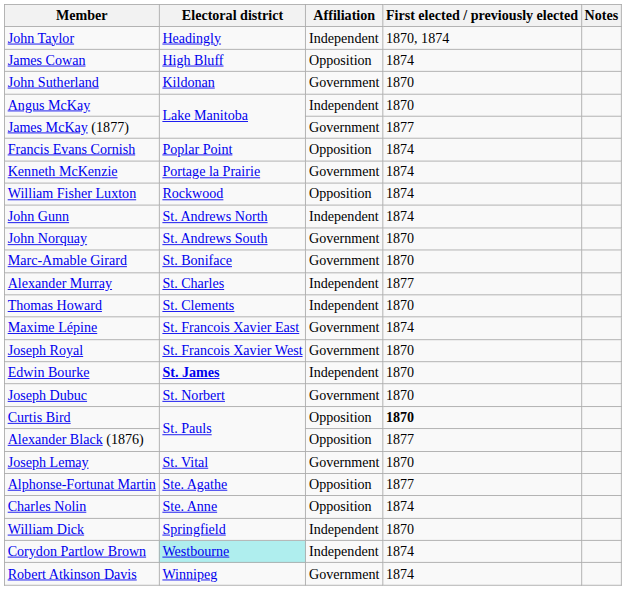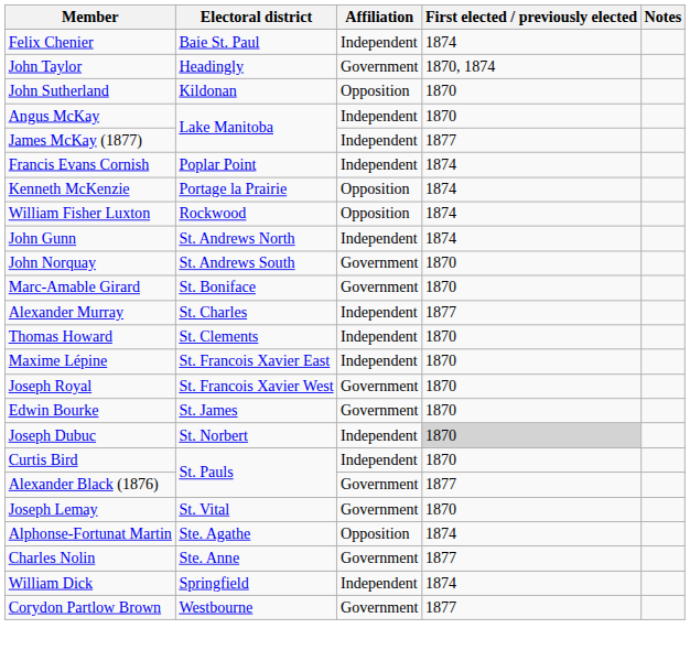 <table class="wikitable sortable">
 <tr>
 <th>Member</th>
 <th>Electoral district</th>
 <th>Affiliation</th>
 <th>First elected / previously elected</th>
 <th>Notes</th>
 </tr>
 <tr>
-<td><a href='#'>John Taylor</a></td>
-<td><a href='#'>Headingly</a></td>
+<td><a href='#'>Felix Chenier</a></td>
+<td><a href='#'>Baie St. Paul</a></td>
 <td>Independent</td>
-<td>1870, 1874</td>
+<td>1874</td>
 <td></td>
 </tr>
 <tr>
-<td><a href='#'>James Cowan</a></td>
-<td><a href='#'>High Bluff</a></td>
-<td>Opposition</td>
-<td>1874</td>
+<td><a href='#'>John Taylor</a></td>
+<td><a href='#'>Headingly</a></td>
+<td>Government</td>
+<td>1870, 1874</td>
 <td></td>
 </tr>
 <tr>
 <td><a href='#'>John Sutherland</a></td>
 <td><a href='#'>Kildonan</a></td>
-<td>Government</td>
+<td>Opposition</td>
 <td>1870</td>
 <td></td>
 </tr>
 <tr>
 <td><a href='#'>Angus McKay</a></td>
 <td rowspan=2><a href='#'>Lake Manitoba</a></td>
 <td>Independent</td>
 <td>1870</td>
 <td></td>
 </tr>
 <tr>
 <td><a href='#'>James McKay</a> (1877)</td>
-<td>Government</td>
+<td>Independent</td>
 <td>1877</td>
 <td></td>
 </tr>
 <tr>
 <td><a href='#'>Francis Evans Cornish</a></td>
 <td><a href='#'>Poplar Point</a></td>
-<td>Opposition</td>
+<td>Independent</td>
 <td>1874</td>
 <td></td>
 </tr>
 <tr>
 <td><a href='#'>Kenneth McKenzie</a></td>
 <td><a href='#'>Portage la Prairie</a></td>
-<td>Government</td>
+<td>Opposition</td>
 <td>1874</td>
 <td></td>
 </tr>
 <tr>
 <td><a href='#'>William Fisher Luxton</a></td>
 <td><a href='#'>Rockwood</a></td>
 <td>Opposition</td>
 <td>1874</td>
 <td></td>
 </tr>
 <tr>
 <td><a href='#'>John Gunn</a></td>
 <td><a href='#'>St. Andrews North</a></td>
 <td>Independent</td>
 <td>1874</td>
 <td></td>
 </tr>
 <tr>
 <td><a href='#'>John Norquay</a></td>
 <td><a href='#'>St. Andrews South</a></td>
 <td>Government</td>
 <td>1870</td>
 <td></td>
 </tr>
 <tr>
 <td><a href='#'>Marc-Amable Girard</a></td>
 <td><a href='#'>St. Boniface</a></td>
 <td>Government</td>
 <td>1870</td>
 <td></td>
 </tr>
 <tr>
 <td><a href='#'>Alexander Murray</a></td>
 <td><a href='#'>St. Charles</a></td>
 <td>Independent</td>
 <td>1877</td>
 <td></td>
 </tr>
 <tr>
 <td><a href='#'>Thomas Howard</a></td>
 <td><a href='#'>St. Clements</a></td>
 <td>Independent</td>
 <td>1870</td>
 <td></td>
 </tr>
 <tr>
 <td><a href='#'>Maxime Lépine</a></td>
 <td><a href='#'>St. Francois Xavier East</a></td>
-<td>Government</td>
-<td>1874</td>
+<td>Independent</td>
+<td>1870</td>
 <td></td>
 </tr>
 <tr>
 <td><a href='#'>Joseph Royal</a></td>
 <td><a href='#'>St. Francois Xavier West</a></td>
 <td>Government</td>
 <td>1870</td>
 <td></td>
 </tr>
 <tr>
 <td><a href='#'>Edwin Bourke</a></td>
-<td><strong><a href='#'>St. James</a></strong></td>
-<td>Independent</td>
+<td><a href='#'>St. James</a></td>
+<td>Government</td>
 <td>1870</td>
 <td></td>
 </tr>
 <tr>
 <td><a href='#'>Joseph Dubuc</a></td>
 <td><a href='#'>St. Norbert</a></td>
-<td>Government</td>
-<td>1870</td>
+<td>Independent</td>
+<td style="background: lightgrey;">1870</td>
 <td></td>
 </tr>
 <tr>
 <td><a href='#'>Curtis Bird</a></td>
 <td rowspan=2><a href='#'>St. Pauls</a></td>
-<td>Opposition</td>
-<td><strong>1870</strong></td>
+<td>Independent</td>
+<td>1870</td>
 <td></td>
 </tr>
 <tr>
 <td><a href='#'>Alexander Black</a> (1876)</td>
-<td>Opposition</td>
+<td>Government</td>
 <td>1877</td>
 <td></td>
 </tr>
 <tr>
 <td><a href='#'>Joseph Lemay</a></td>
 <td><a href='#'>St. Vital</a></td>
 <td>Government</td>
 <td>1870</td>
 <td></td>
 </tr>
 <tr>
 <td><a href='#'>Alphonse-Fortunat Martin</a></td>
 <td><a href='#'>Ste. Agathe</a></td>
 <td>Opposition</td>
-<td>1877</td>
+<td>1874</td>
 <td></td>
 </tr>
 <tr>
 <td><a href='#'>Charles Nolin</a></td>
 <td><a href='#'>Ste. Anne</a></td>
-<td>Opposition</td>
-<td>1874</td>
+<td>Government</td>
+<td>1877</td>
 <td></td>
 </tr>
 <tr>
 <td><a href='#'>William Dick</a></td>
 <td><a href='#'>Springfield</a></td>
 <td>Independent</td>
-<td>1870</td>
+<td>1874</td>
 <td></td>
 </tr>
 <tr>
 <td><a href='#'>Corydon Partlow Brown</a></td>
-<td style="background: paleturquoise;"><a href='#'>Westbourne</a></td>
-<td>Independent</td>
-<td>1874</td>
-<td></td>
-</tr>
-<tr>
-<td><a href='#'>Robert Atkinson Davis</a></td>
-<td><a href='#'>Winnipeg</a></td>
+<td><a href='#'>Westbourne</a></td>
 <td>Government</td>
-<td>1874</td>
+<td>1877</td>
 <td></td>
 </tr>
 </table>
